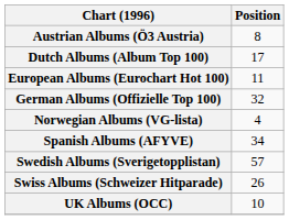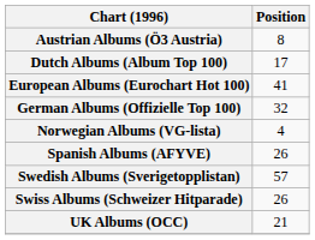 <table class="wikitable sortable plainrowheaders">
 <tr>
 <th align="left">Chart (1996)</th>
 <th align="left">Position</th>
 </tr>
 <tr>
 <th scope="row">Austrian Albums (Ö3 Austria)</th>
 <td align="center">8</td>
 </tr>
 <tr>
 <th scope="row">Dutch Albums (Album Top 100)</th>
 <td style="text-align:center;">17</td>
 </tr>
 <tr>
 <th scope="row">European Albums (Eurochart Hot 100)</th>
-<td align="center">11</td>
+<td align="center">41</td>
 </tr>
 <tr>
 <th scope="row">German Albums (Offizielle Top 100)</th>
 <td align="center">32</td>
 </tr>
 <tr>
 <th scope="row">Norwegian Albums (VG-lista)</th>
 <td align="center">4</td>
 </tr>
 <tr>
 <th scope="row">Spanish Albums (AFYVE)</th>
-<td style="text-align:center;">34</td>
+<td style="text-align:center;">26</td>
 </tr>
 <tr>
 <th scope="row">Swedish Albums (Sverigetopplistan)</th>
 <td align="center">57</td>
 </tr>
 <tr>
 <th scope="row">Swiss Albums (Schweizer Hitparade)</th>
 <td align="center">26</td>
 </tr>
 <tr>
 <th scope="row">UK Albums (OCC)</th>
-<td align="center">10</td>
+<td align="center">21</td>
 </tr>
 <tr>
 </tr>
 </table>
